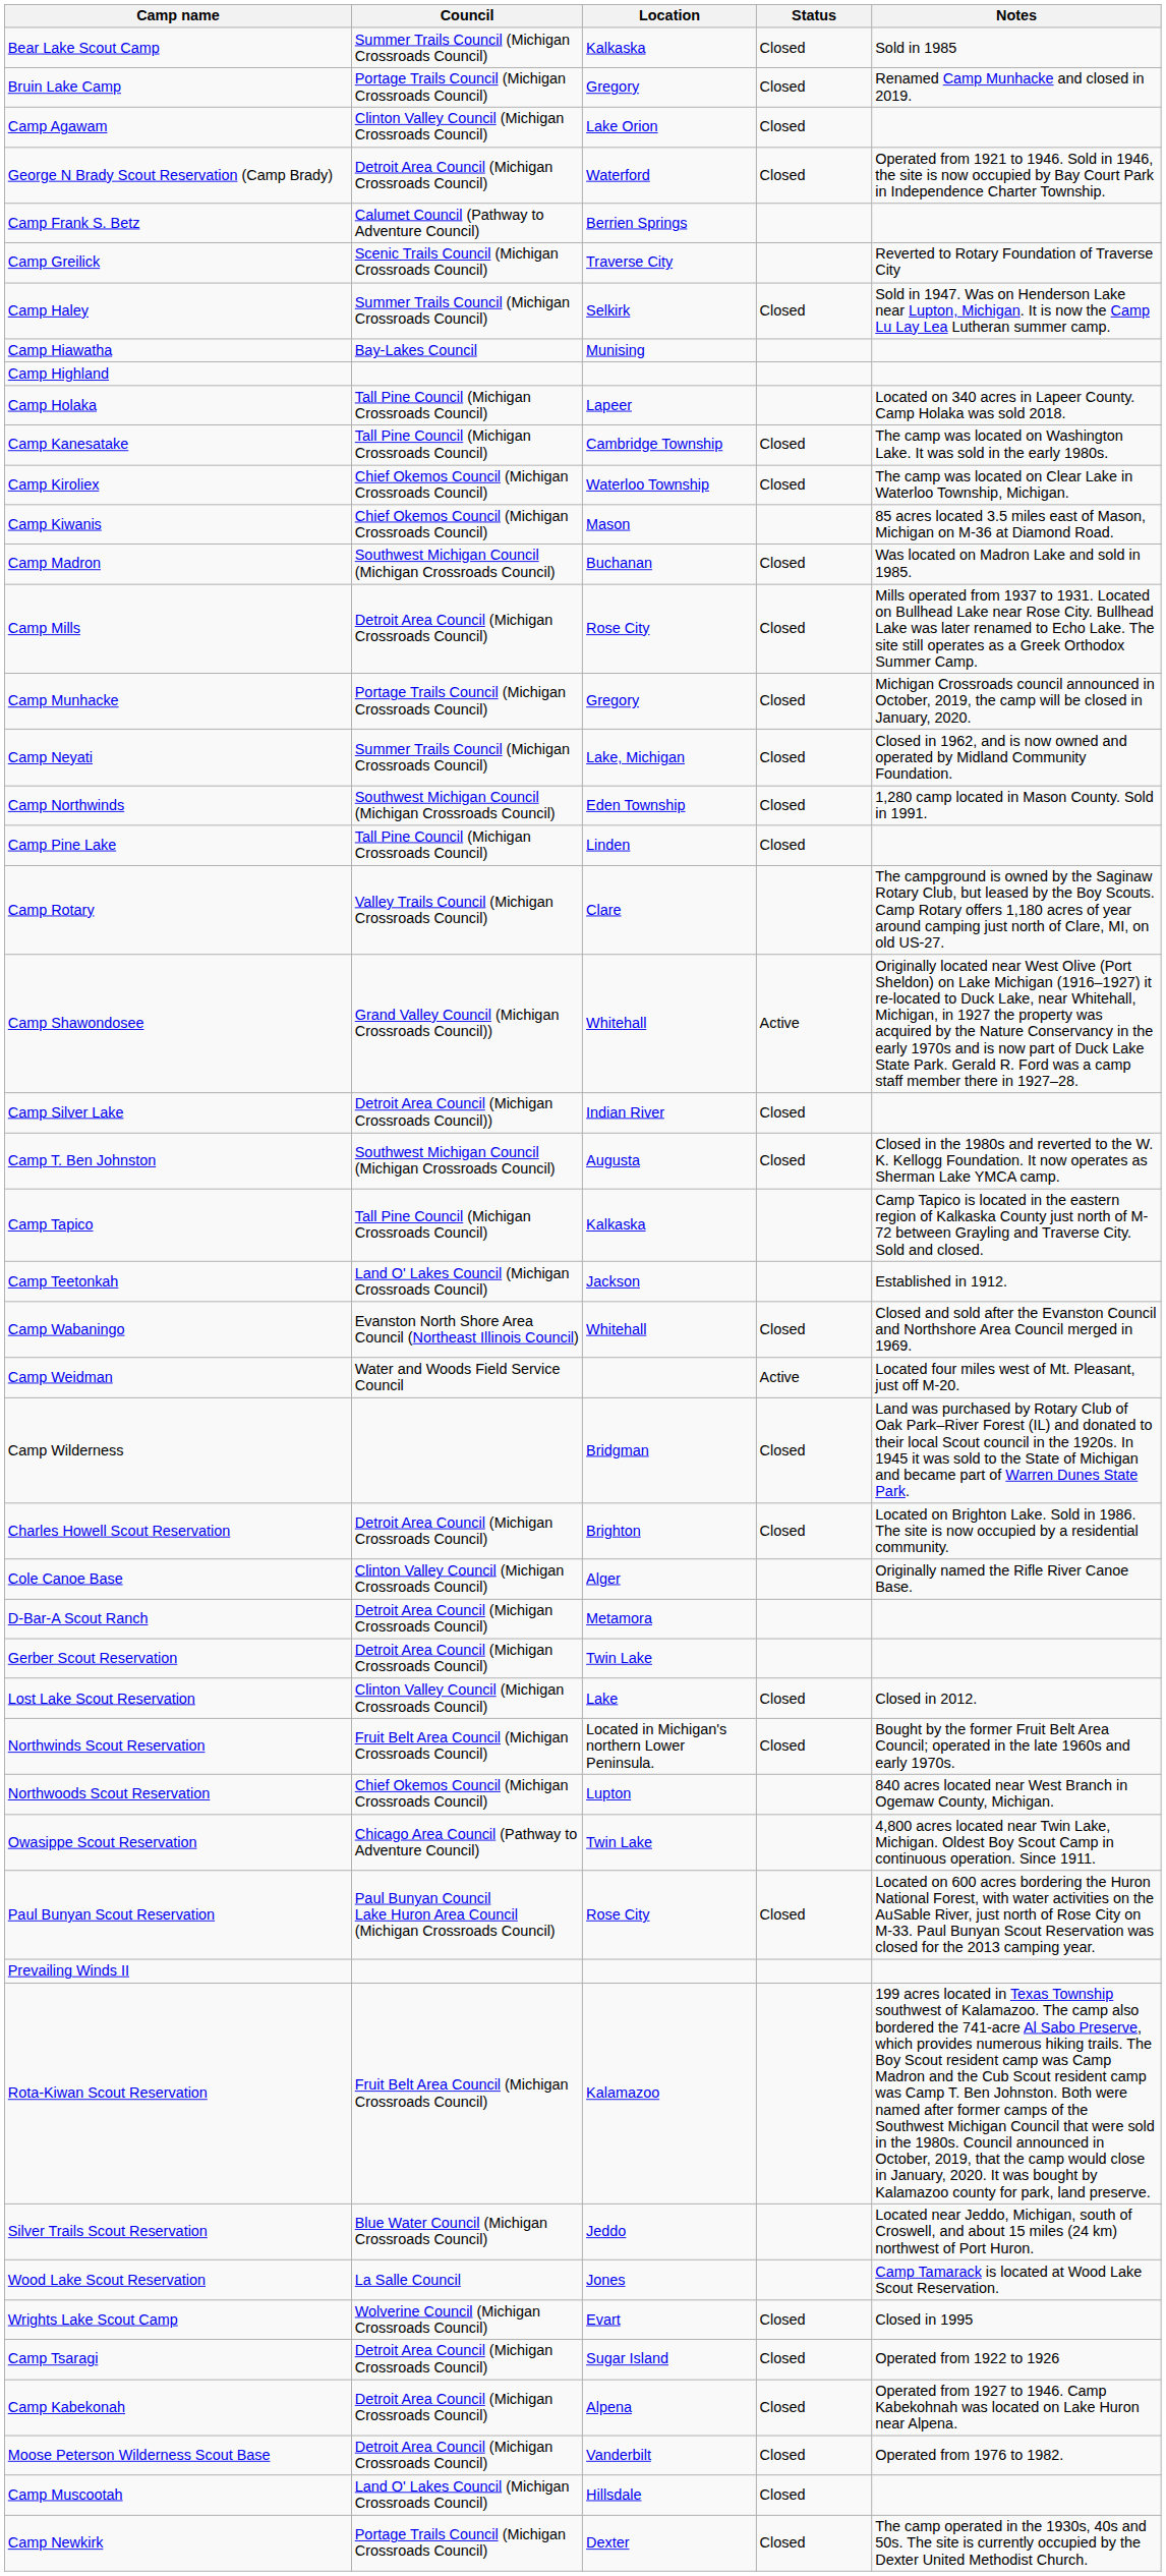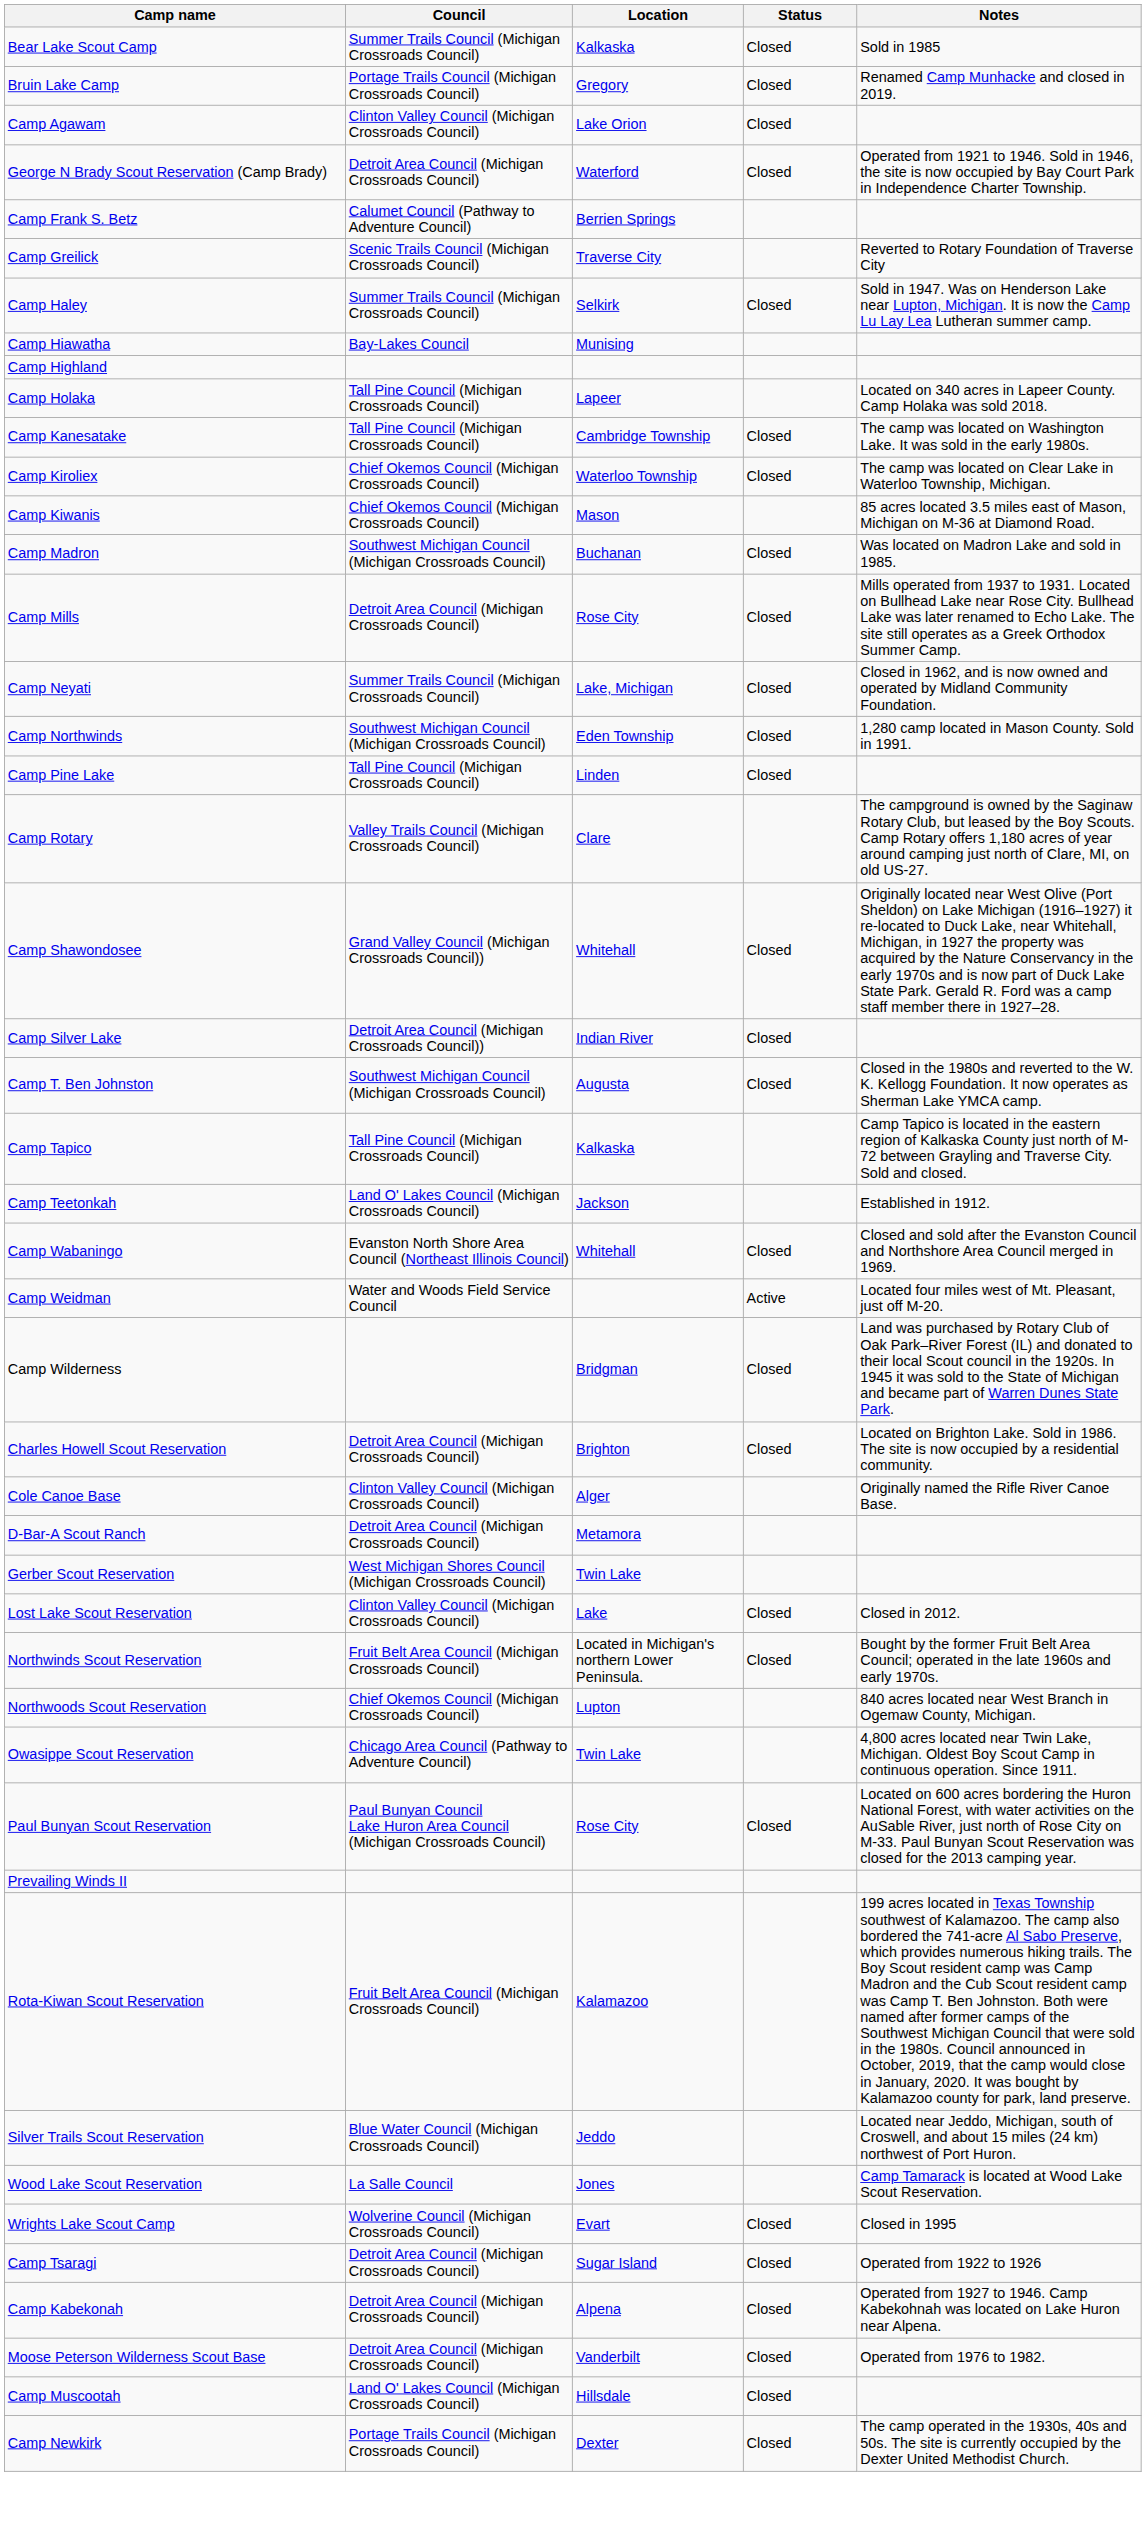 <table class="wikitable sortable" border="1" width="100%">
 <tr>
 <th scope="col" width="30%">Camp name</th>
 <th scope="col" width="20%">Council</th>
 <th scope="col" width="15%">Location</th>
 <th scope="col" width="10%">Status</th>
 <th scope="col" width="25%"  class="unsortable">Notes</th>
 </tr>
 <tr>
 <td><a href='#'>Bear Lake Scout Camp</a></td>
 <td><a href='#'>Summer Trails Council</a> (Michigan Crossroads Council)</td>
 <td><a href='#'>Kalkaska</a></td>
 <td>Closed</td>
 <td>Sold in 1985</td>
 </tr>
 <tr>
 <td><a href='#'>Bruin Lake Camp</a></td>
 <td><a href='#'>Portage Trails Council</a> (Michigan Crossroads Council)</td>
 <td><a href='#'>Gregory</a></td>
 <td>Closed</td>
 <td>Renamed <a href='#'>Camp Munhacke</a> and closed in 2019.</td>
 </tr>
 <tr>
 <td><a href='#'>Camp Agawam</a></td>
 <td><a href='#'>Clinton Valley Council</a> (Michigan Crossroads Council)</td>
 <td><a href='#'>Lake Orion</a></td>
 <td>Closed</td>
 <td></td>
 </tr>
 <tr>
 <td><a href='#'>George N Brady Scout Reservation</a> (Camp Brady)</td>
 <td><a href='#'>Detroit Area Council</a> (Michigan Crossroads Council)</td>
 <td><a href='#'>Waterford</a></td>
 <td>Closed</td>
 <td>Operated from 1921 to 1946.  Sold in 1946, the site is now occupied by Bay Court Park in Independence Charter Township.</td>
 </tr>
 <tr>
 <td><a href='#'>Camp Frank S. Betz</a></td>
 <td><a href='#'>Calumet Council</a> (Pathway to Adventure Council)</td>
 <td><a href='#'>Berrien Springs</a></td>
 <td></td>
 <td></td>
 </tr>
 <tr>
 <td><a href='#'>Camp Greilick</a></td>
 <td><a href='#'>Scenic Trails Council</a> (Michigan Crossroads Council)</td>
 <td><a href='#'>Traverse City</a></td>
 <td></td>
 <td>Reverted to Rotary Foundation of Traverse City</td>
 </tr>
 <tr>
 <td><a href='#'>Camp Haley</a></td>
 <td><a href='#'>Summer Trails Council</a> (Michigan Crossroads Council)</td>
 <td><a href='#'>Selkirk</a></td>
 <td>Closed</td>
 <td>Sold in 1947. Was on Henderson Lake near <a href='#'>Lupton, Michigan</a>. It is now the <a href='#'>Camp Lu Lay Lea</a> Lutheran summer camp.</td>
 </tr>
 <tr>
 <td><a href='#'>Camp Hiawatha</a></td>
 <td><a href='#'>Bay-Lakes Council</a></td>
 <td><a href='#'>Munising</a></td>
 <td></td>
 <td></td>
 </tr>
 <tr>
 <td><a href='#'>Camp Highland</a></td>
 <td></td>
 <td></td>
 <td></td>
 <td></td>
 </tr>
 <tr>
 <td><a href='#'>Camp Holaka</a></td>
 <td><a href='#'>Tall Pine Council</a> (Michigan Crossroads Council)</td>
 <td><a href='#'>Lapeer</a></td>
 <td></td>
 <td>Located on 340 acres in Lapeer County.  Camp Holaka was sold 2018.</td>
 </tr>
 <tr>
 <td><a href='#'>Camp Kanesatake</a></td>
 <td><a href='#'>Tall Pine Council</a> (Michigan Crossroads Council)</td>
 <td><a href='#'>Cambridge Township</a></td>
 <td>Closed</td>
 <td>The camp was located on Washington Lake. It was sold in the early 1980s.</td>
 </tr>
 <tr>
 <td><a href='#'>Camp Kiroliex</a></td>
 <td><a href='#'>Chief Okemos Council</a> (Michigan Crossroads Council)</td>
 <td><a href='#'>Waterloo Township</a></td>
 <td>Closed</td>
 <td>The camp was located on Clear Lake in Waterloo Township, Michigan.</td>
 </tr>
 <tr>
 <td><a href='#'>Camp Kiwanis</a></td>
 <td><a href='#'>Chief Okemos Council</a> (Michigan Crossroads Council)</td>
 <td><a href='#'>Mason</a></td>
 <td></td>
 <td>85 acres located 3.5 miles east of Mason, Michigan on M-36 at Diamond Road.</td>
 </tr>
 <tr>
 <td><a href='#'>Camp Madron</a></td>
 <td><a href='#'>Southwest Michigan Council</a> (Michigan Crossroads Council)</td>
 <td><a href='#'>Buchanan</a></td>
 <td>Closed</td>
 <td>Was located on Madron Lake and sold in 1985.</td>
 </tr>
 <tr>
 <td><a href='#'>Camp Mills</a></td>
 <td><a href='#'>Detroit Area Council</a> (Michigan Crossroads Council)</td>
 <td><a href='#'>Rose City</a></td>
 <td>Closed</td>
 <td>Mills operated from 1937 to 1931.  Located on Bullhead Lake near Rose City.  Bullhead Lake was later renamed to Echo Lake.  The site still operates as a Greek Orthodox Summer Camp.</td>
 </tr>
 <tr>
-<td><a href='#'>Camp Munhacke</a></td>
-<td><a href='#'>Portage Trails Council</a> (Michigan Crossroads Council)</td>
-<td><a href='#'>Gregory</a></td>
-<td>Closed</td>
-<td>Michigan Crossroads council announced in October, 2019, the camp will be closed in January, 2020.</td>
-</tr>
-<tr>
 <td><a href='#'>Camp Neyati</a></td>
 <td><a href='#'>Summer Trails Council</a> (Michigan Crossroads Council)</td>
 <td><a href='#'>Lake, Michigan</a></td>
 <td>Closed</td>
 <td>Closed in 1962, and is now owned and operated by Midland Community Foundation.</td>
 </tr>
 <tr>
 <td><a href='#'>Camp Northwinds</a></td>
 <td><a href='#'>Southwest Michigan Council</a> (Michigan Crossroads Council)</td>
 <td><a href='#'>Eden Township</a></td>
 <td>Closed</td>
 <td>1,280 camp located in Mason County. Sold in 1991.</td>
 </tr>
 <tr>
 <td><a href='#'>Camp Pine Lake</a></td>
 <td><a href='#'>Tall Pine Council</a> (Michigan Crossroads Council)</td>
 <td><a href='#'>Linden</a></td>
 <td>Closed</td>
 <td></td>
 </tr>
 <tr>
 <td><a href='#'>Camp Rotary</a></td>
 <td><a href='#'>Valley Trails Council</a> (Michigan Crossroads Council)</td>
 <td><a href='#'>Clare</a></td>
 <td></td>
 <td>The campground is owned by the Saginaw Rotary Club, but leased by the Boy Scouts.  Camp Rotary offers 1,180 acres of year around camping just north of Clare, MI, on old US-27.</td>
 </tr>
 <tr>
 <td><a href='#'>Camp Shawondosee</a></td>
 <td><a href='#'>Grand Valley Council</a> (Michigan Crossroads Council))</td>
 <td><a href='#'>Whitehall</a></td>
-<td>Active</td>
+<td>Closed</td>
 <td>Originally located near West Olive (Port Sheldon) on Lake Michigan (1916–1927) it re-located to  Duck Lake, near Whitehall, Michigan, in 1927 the property was acquired by the Nature Conservancy in the early 1970s and is now part of Duck Lake State Park. Gerald R. Ford was a camp staff member there in 1927–28.</td>
 </tr>
 <tr>
 <td><a href='#'>Camp Silver Lake</a></td>
 <td><a href='#'>Detroit Area Council</a> (Michigan Crossroads Council))</td>
 <td><a href='#'>Indian River</a></td>
 <td>Closed</td>
 <td></td>
 </tr>
 <tr>
 <td><a href='#'>Camp T. Ben Johnston</a></td>
 <td><a href='#'>Southwest Michigan Council</a> (Michigan Crossroads Council)</td>
 <td><a href='#'>Augusta</a></td>
 <td>Closed</td>
 <td>Closed in the 1980s and reverted to the W. K. Kellogg Foundation. It now operates as Sherman Lake YMCA camp.</td>
 </tr>
 <tr>
 <td><a href='#'>Camp Tapico</a></td>
 <td><a href='#'>Tall Pine Council</a> (Michigan Crossroads Council)</td>
 <td><a href='#'>Kalkaska</a></td>
 <td></td>
 <td>Camp Tapico is located in the eastern region of Kalkaska County just north of M-72 between Grayling and Traverse City. Sold and closed.</td>
 </tr>
 <tr>
 <td><a href='#'>Camp Teetonkah</a></td>
 <td><a href='#'>Land O' Lakes Council</a> (Michigan Crossroads Council)</td>
 <td><a href='#'>Jackson</a></td>
 <td></td>
 <td>Established in 1912.</td>
 </tr>
 <tr>
 <td><a href='#'>Camp Wabaningo</a></td>
 <td>Evanston North Shore Area Council (<a href='#'>Northeast Illinois Council</a>)</td>
 <td><a href='#'>Whitehall</a></td>
 <td>Closed</td>
 <td>Closed and sold after the Evanston Council and Northshore Area Council merged in 1969.</td>
 </tr>
 <tr>
 <td><a href='#'>Camp Weidman</a></td>
 <td>Water and Woods Field Service Council</td>
 <td></td>
 <td>Active</td>
 <td>Located four miles west of Mt. Pleasant, just off M-20.</td>
 </tr>
 <tr>
 <td>Camp Wilderness</td>
 <td></td>
 <td><a href='#'>Bridgman</a></td>
 <td>Closed</td>
 <td>Land was purchased by Rotary Club of Oak Park–River Forest (IL) and donated to their local Scout council in the 1920s.  In 1945 it was sold to the State of Michigan and became part of <a href='#'>Warren Dunes State Park</a>.</td>
 </tr>
 <tr>
 <td><a href='#'>Charles Howell Scout Reservation</a></td>
 <td><a href='#'>Detroit Area Council</a> (Michigan Crossroads Council)</td>
 <td><a href='#'>Brighton</a></td>
 <td>Closed</td>
 <td>Located on Brighton Lake. Sold in 1986.  The site is now occupied by a residential community.</td>
 </tr>
 <tr>
 <td><a href='#'>Cole Canoe Base</a></td>
 <td><a href='#'>Clinton Valley Council</a> (Michigan Crossroads Council)</td>
 <td><a href='#'>Alger</a></td>
 <td></td>
 <td>Originally named the Rifle River Canoe Base.</td>
 </tr>
 <tr>
 <td><a href='#'>D-Bar-A Scout Ranch</a></td>
 <td><a href='#'>Detroit Area Council</a> (Michigan Crossroads Council)</td>
 <td><a href='#'>Metamora</a></td>
 <td></td>
 <td></td>
 </tr>
 <tr>
 <td><a href='#'>Gerber Scout Reservation</a></td>
-<td><a href='#'>Detroit Area Council</a> (Michigan Crossroads Council)</td>
+<td><a href='#'>West Michigan Shores Council</a> (Michigan Crossroads Council)</td>
 <td><a href='#'>Twin Lake</a></td>
 <td></td>
 <td></td>
 </tr>
 <tr>
 <td><a href='#'>Lost Lake Scout Reservation</a></td>
 <td><a href='#'>Clinton Valley Council</a> (Michigan Crossroads Council)</td>
 <td><a href='#'>Lake</a></td>
 <td>Closed</td>
 <td>Closed in 2012.</td>
 </tr>
 <tr>
 <td><a href='#'>Northwinds Scout Reservation</a></td>
 <td><a href='#'>Fruit Belt Area Council</a> (Michigan Crossroads Council)</td>
 <td>Located in Michigan's northern Lower Peninsula.</td>
 <td>Closed</td>
 <td>Bought by the former Fruit Belt Area Council; operated in the late 1960s and early 1970s.</td>
 </tr>
 <tr>
 <td><a href='#'>Northwoods Scout Reservation</a></td>
 <td><a href='#'>Chief Okemos Council</a> (Michigan Crossroads Council)</td>
 <td><a href='#'>Lupton</a></td>
 <td></td>
 <td>840 acres located near West Branch in Ogemaw County, Michigan.</td>
 </tr>
 <tr>
 <td><a href='#'>Owasippe Scout Reservation</a></td>
 <td><a href='#'>Chicago Area Council</a> (Pathway to Adventure Council)</td>
 <td><a href='#'>Twin Lake</a></td>
 <td></td>
 <td>4,800 acres located near Twin Lake, Michigan. Oldest Boy Scout Camp in continuous operation. Since 1911.</td>
 </tr>
 <tr>
 <td><a href='#'>Paul Bunyan Scout Reservation</a></td>
 <td><a href='#'>Paul Bunyan Council</a><br><a href='#'>Lake Huron Area Council</a><br>(Michigan Crossroads Council)</td>
 <td><a href='#'>Rose City</a></td>
 <td>Closed</td>
 <td>Located on 600 acres bordering the Huron National Forest, with water activities on the AuSable River, just north of Rose City on M-33.  Paul Bunyan Scout Reservation was closed for the 2013 camping year.</td>
 </tr>
 <tr>
 <td><a href='#'>Prevailing Winds II</a></td>
 <td></td>
 <td></td>
 <td></td>
 <td></td>
 </tr>
 <tr>
 <td><a href='#'>Rota-Kiwan Scout Reservation</a></td>
 <td><a href='#'>Fruit Belt Area Council</a> (Michigan Crossroads Council)</td>
 <td><a href='#'>Kalamazoo</a></td>
 <td></td>
 <td>199 acres located in <a href='#'>Texas Township</a> southwest of Kalamazoo. The camp also bordered the 741-acre <a href='#'>Al Sabo Preserve</a>, which provides numerous hiking trails. The Boy Scout resident camp was Camp Madron and the Cub Scout resident camp was Camp T. Ben Johnston. Both were named after former camps of the Southwest Michigan Council that were sold in the 1980s. Council announced in October, 2019, that the camp would close in January, 2020. It was bought by Kalamazoo county for park, land preserve.</td>
 </tr>
 <tr>
 <td><a href='#'>Silver Trails Scout Reservation</a></td>
 <td><a href='#'>Blue Water Council</a> (Michigan Crossroads Council)</td>
 <td><a href='#'>Jeddo</a></td>
 <td></td>
 <td>Located near Jeddo, Michigan, south of Croswell, and about 15 miles (24 km) northwest of Port Huron.</td>
 </tr>
 <tr>
 <td><a href='#'>Wood Lake Scout Reservation</a></td>
 <td><a href='#'>La Salle Council</a></td>
 <td><a href='#'>Jones</a></td>
 <td></td>
 <td><a href='#'>Camp Tamarack</a> is located at Wood Lake Scout Reservation.</td>
 </tr>
 <tr>
 <td><a href='#'>Wrights Lake Scout Camp</a></td>
 <td><a href='#'>Wolverine Council</a> (Michigan Crossroads Council)</td>
 <td><a href='#'>Evart</a></td>
 <td>Closed</td>
 <td>Closed in 1995</td>
 </tr>
 <tr>
 <td><a href='#'>Camp Tsaragi</a></td>
 <td><a href='#'>Detroit Area Council</a> (Michigan Crossroads Council)</td>
 <td><a href='#'>Sugar Island</a></td>
 <td>Closed</td>
 <td>Operated from 1922 to 1926</td>
 </tr>
 <tr>
 <td><a href='#'>Camp Kabekonah</a></td>
 <td><a href='#'>Detroit Area Council</a> (Michigan Crossroads Council)</td>
 <td><a href='#'>Alpena</a></td>
 <td>Closed</td>
 <td>Operated from 1927 to 1946.  Camp Kabekohnah was located on Lake Huron near Alpena.</td>
 </tr>
 <tr>
 <td><a href='#'>Moose Peterson Wilderness Scout Base</a></td>
 <td><a href='#'>Detroit Area Council</a> (Michigan Crossroads Council)</td>
 <td><a href='#'>Vanderbilt</a></td>
 <td>Closed</td>
 <td>Operated from 1976 to 1982.</td>
 </tr>
 <tr>
 <td><a href='#'>Camp Muscootah</a></td>
 <td><a href='#'>Land O' Lakes Council</a> (Michigan Crossroads Council)</td>
 <td><a href='#'>Hillsdale</a></td>
 <td>Closed</td>
 <td></td>
 </tr>
 <tr>
 <td><a href='#'>Camp Newkirk</a></td>
 <td><a href='#'>Portage Trails Council</a> (Michigan Crossroads Council)</td>
 <td><a href='#'>Dexter</a></td>
 <td>Closed</td>
 <td>The camp operated in the 1930s, 40s and 50s.  The site is currently occupied by the Dexter United Methodist Church.</td>
 </tr>
 </table>
